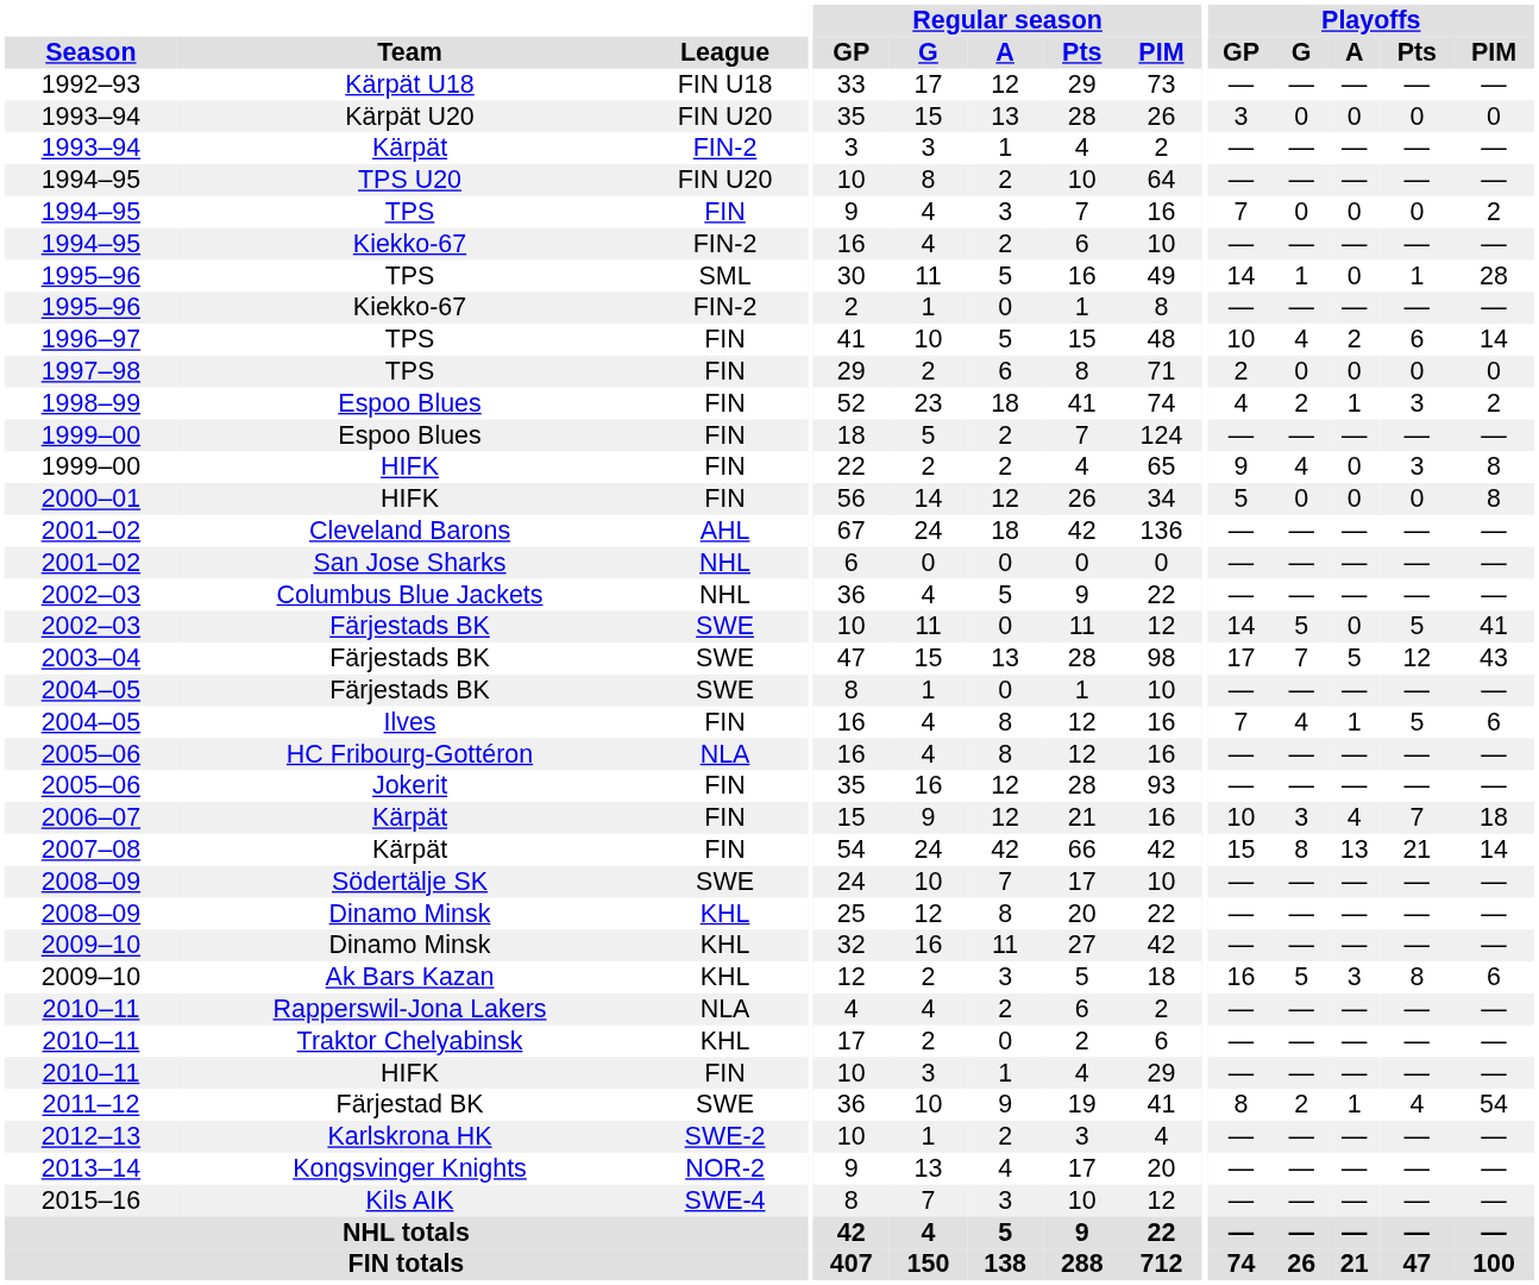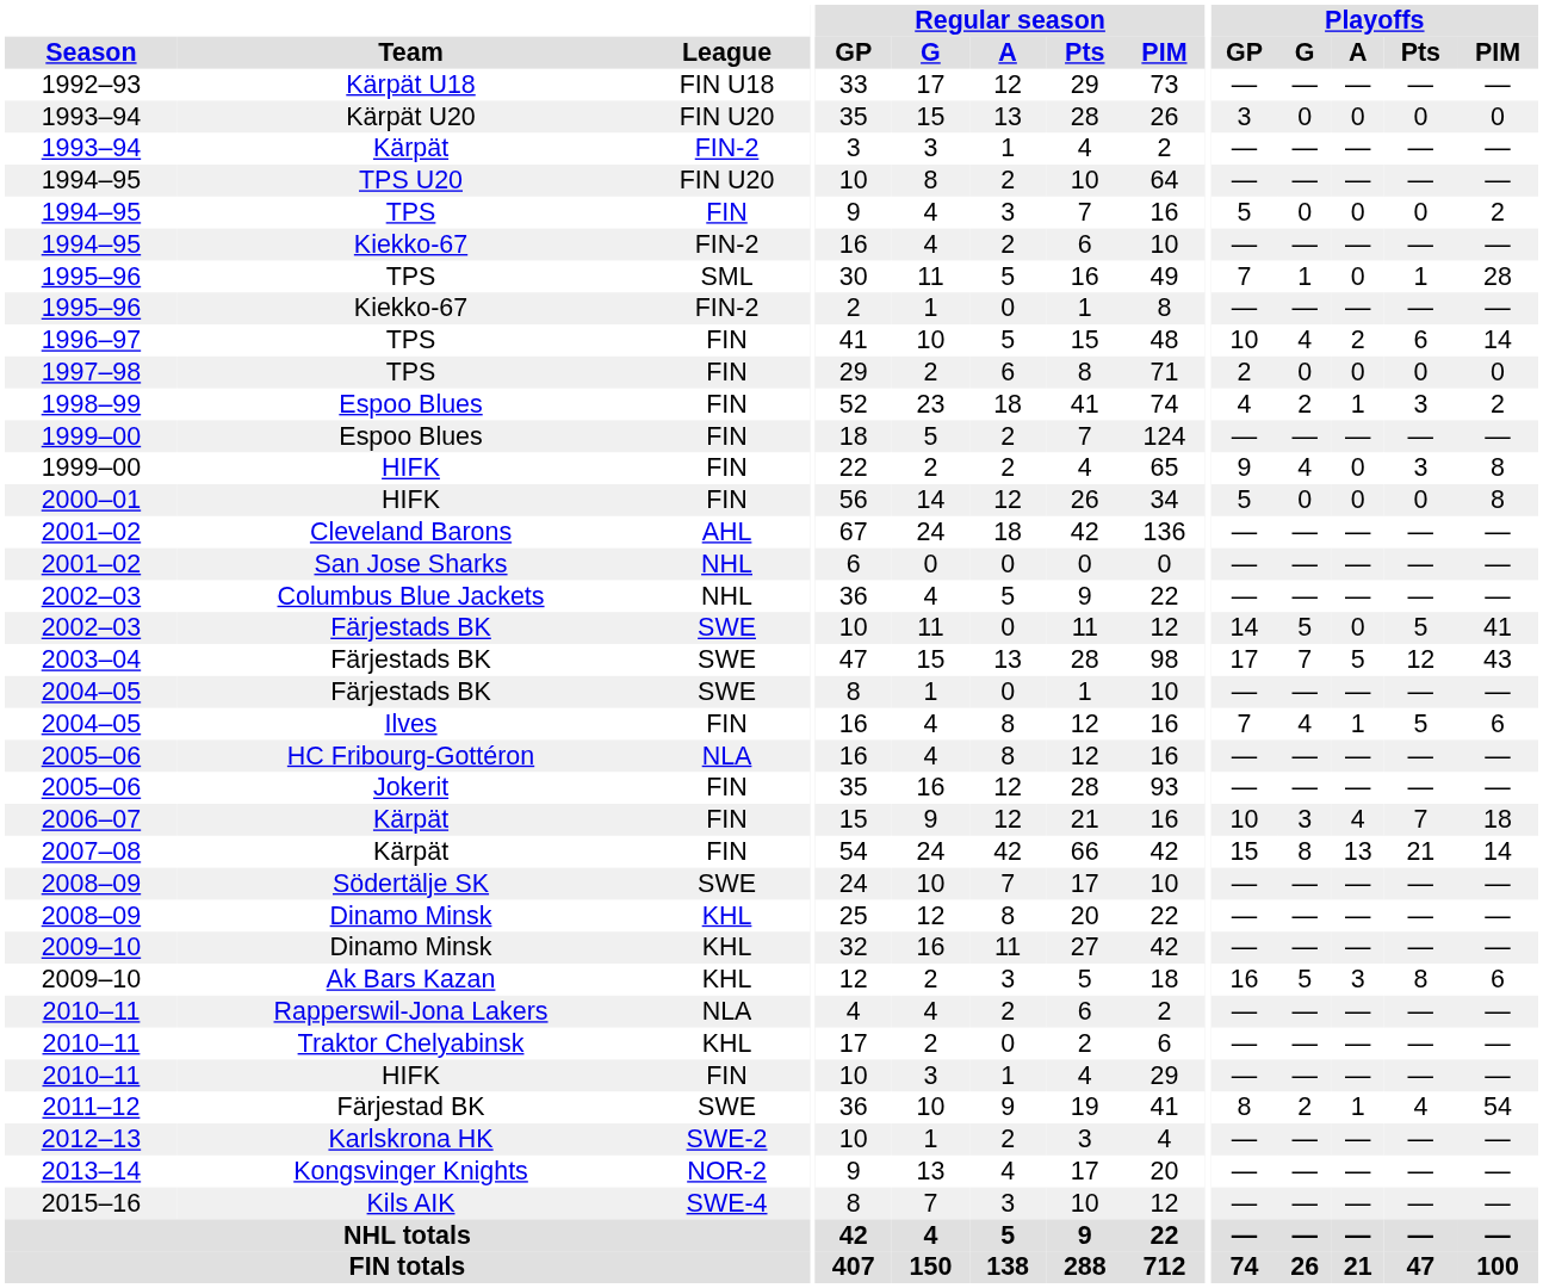 <table border="0" cellpadding="1" cellspacing="0" style="text-align:center; width:60em">
 <tr bgcolor="#e0e0e0">
 <th colspan="3" bgcolor="#ffffff"></th>
 <th rowspan="100" bgcolor="#ffffff"></th>
 <th colspan="5"><a href='#'>Regular season</a></th>
 <th rowspan="100" bgcolor="#ffffff"></th>
 <th colspan="5"><a href='#'>Playoffs</a></th>
 </tr>
 <tr bgcolor="#e0e0e0">
 <th><a href='#'>Season</a></th>
 <th>Team</th>
 <th>League</th>
 <th>GP</th>
 <th><a href='#'>G</a></th>
 <th><a href='#'>A</a></th>
 <th><a href='#'>Pts</a></th>
 <th><a href='#'>PIM</a></th>
 <th>GP</th>
 <th>G</th>
 <th>A</th>
 <th>Pts</th>
 <th>PIM</th>
 </tr>
 <tr>
 <td>1992–93</td>
 <td><a href='#'>Kärpät U18</a></td>
 <td>FIN U18</td>
 <td>33</td>
 <td>17</td>
 <td>12</td>
 <td>29</td>
 <td>73</td>
 <td>—</td>
 <td>—</td>
 <td>—</td>
 <td>—</td>
 <td>—</td>
 </tr>
 <tr bgcolor="#f0f0f0">
 <td>1993–94</td>
 <td>Kärpät U20</td>
 <td>FIN U20</td>
 <td>35</td>
 <td>15</td>
 <td>13</td>
 <td>28</td>
 <td>26</td>
 <td>3</td>
 <td>0</td>
 <td>0</td>
 <td>0</td>
 <td>0</td>
 </tr>
 <tr>
 <td><a href='#'>1993–94</a></td>
 <td><a href='#'>Kärpät</a></td>
 <td><a href='#'>FIN-2</a></td>
 <td>3</td>
 <td>3</td>
 <td>1</td>
 <td>4</td>
 <td>2</td>
 <td>—</td>
 <td>—</td>
 <td>—</td>
 <td>—</td>
 <td>—</td>
 </tr>
 <tr bgcolor="#f0f0f0">
 <td>1994–95</td>
 <td><a href='#'>TPS U20</a></td>
 <td>FIN U20</td>
 <td>10</td>
 <td>8</td>
 <td>2</td>
 <td>10</td>
 <td>64</td>
 <td>—</td>
 <td>—</td>
 <td>—</td>
 <td>—</td>
 <td>—</td>
 </tr>
 <tr>
 <td><a href='#'>1994–95</a></td>
 <td><a href='#'>TPS</a></td>
 <td><a href='#'>FIN</a></td>
 <td>9</td>
 <td>4</td>
 <td>3</td>
 <td>7</td>
 <td>16</td>
-<td>7</td>
+<td>5</td>
 <td>0</td>
 <td>0</td>
 <td>0</td>
 <td>2</td>
 </tr>
 <tr bgcolor="#f0f0f0">
 <td><a href='#'>1994–95</a></td>
 <td><a href='#'>Kiekko-67</a></td>
 <td>FIN-2</td>
 <td>16</td>
 <td>4</td>
 <td>2</td>
 <td>6</td>
 <td>10</td>
 <td>—</td>
 <td>—</td>
 <td>—</td>
 <td>—</td>
 <td>—</td>
 </tr>
 <tr>
 <td><a href='#'>1995–96</a></td>
 <td>TPS</td>
 <td>SML</td>
 <td>30</td>
 <td>11</td>
 <td>5</td>
 <td>16</td>
 <td>49</td>
-<td>14</td>
+<td>7</td>
 <td>1</td>
 <td>0</td>
 <td>1</td>
 <td>28</td>
 </tr>
 <tr bgcolor="#f0f0f0">
 <td><a href='#'>1995–96</a></td>
 <td>Kiekko-67</td>
 <td>FIN-2</td>
 <td>2</td>
 <td>1</td>
 <td>0</td>
 <td>1</td>
 <td>8</td>
 <td>—</td>
 <td>—</td>
 <td>—</td>
 <td>—</td>
 <td>—</td>
 </tr>
 <tr>
 <td><a href='#'>1996–97</a></td>
 <td>TPS</td>
 <td>FIN</td>
 <td>41</td>
 <td>10</td>
 <td>5</td>
 <td>15</td>
 <td>48</td>
 <td>10</td>
 <td>4</td>
 <td>2</td>
 <td>6</td>
 <td>14</td>
 </tr>
 <tr bgcolor="#f0f0f0">
 <td><a href='#'>1997–98</a></td>
 <td>TPS</td>
 <td>FIN</td>
 <td>29</td>
 <td>2</td>
 <td>6</td>
 <td>8</td>
 <td>71</td>
 <td>2</td>
 <td>0</td>
 <td>0</td>
 <td>0</td>
 <td>0</td>
 </tr>
 <tr>
 <td><a href='#'>1998–99</a></td>
 <td><a href='#'>Espoo Blues</a></td>
 <td>FIN</td>
 <td>52</td>
 <td>23</td>
 <td>18</td>
 <td>41</td>
 <td>74</td>
 <td>4</td>
 <td>2</td>
 <td>1</td>
 <td>3</td>
 <td>2</td>
 </tr>
 <tr bgcolor="#f0f0f0">
 <td><a href='#'>1999–00</a></td>
 <td>Espoo Blues</td>
 <td>FIN</td>
 <td>18</td>
 <td>5</td>
 <td>2</td>
 <td>7</td>
 <td>124</td>
 <td>—</td>
 <td>—</td>
 <td>—</td>
 <td>—</td>
 <td>—</td>
 </tr>
 <tr>
 <td>1999–00</td>
 <td><a href='#'>HIFK</a></td>
 <td>FIN</td>
 <td>22</td>
 <td>2</td>
 <td>2</td>
 <td>4</td>
 <td>65</td>
 <td>9</td>
 <td>4</td>
 <td>0</td>
 <td>3</td>
 <td>8</td>
 </tr>
 <tr bgcolor="#f0f0f0">
 <td><a href='#'>2000–01</a></td>
 <td>HIFK</td>
 <td>FIN</td>
 <td>56</td>
 <td>14</td>
 <td>12</td>
 <td>26</td>
 <td>34</td>
 <td>5</td>
 <td>0</td>
 <td>0</td>
 <td>0</td>
 <td>8</td>
 </tr>
 <tr>
 <td><a href='#'>2001–02</a></td>
 <td><a href='#'>Cleveland Barons</a></td>
 <td><a href='#'>AHL</a></td>
 <td>67</td>
 <td>24</td>
 <td>18</td>
 <td>42</td>
 <td>136</td>
 <td>—</td>
 <td>—</td>
 <td>—</td>
 <td>—</td>
 <td>—</td>
 </tr>
 <tr bgcolor="#f0f0f0">
 <td><a href='#'>2001–02</a></td>
 <td><a href='#'>San Jose Sharks</a></td>
 <td><a href='#'>NHL</a></td>
 <td>6</td>
 <td>0</td>
 <td>0</td>
 <td>0</td>
 <td>0</td>
 <td>—</td>
 <td>—</td>
 <td>—</td>
 <td>—</td>
 <td>—</td>
 </tr>
 <tr>
 <td><a href='#'>2002–03</a></td>
 <td><a href='#'>Columbus Blue Jackets</a></td>
 <td>NHL</td>
 <td>36</td>
 <td>4</td>
 <td>5</td>
 <td>9</td>
 <td>22</td>
 <td>—</td>
 <td>—</td>
 <td>—</td>
 <td>—</td>
 <td>—</td>
 </tr>
 <tr bgcolor="#f0f0f0">
 <td><a href='#'>2002–03</a></td>
 <td><a href='#'>Färjestads BK</a></td>
 <td><a href='#'>SWE</a></td>
 <td>10</td>
 <td>11</td>
 <td>0</td>
 <td>11</td>
 <td>12</td>
 <td>14</td>
 <td>5</td>
 <td>0</td>
 <td>5</td>
 <td>41</td>
 </tr>
 <tr>
 <td><a href='#'>2003–04</a></td>
 <td>Färjestads BK</td>
 <td>SWE</td>
 <td>47</td>
 <td>15</td>
 <td>13</td>
 <td>28</td>
 <td>98</td>
 <td>17</td>
 <td>7</td>
 <td>5</td>
 <td>12</td>
 <td>43</td>
 </tr>
 <tr bgcolor="#f0f0f0">
 <td><a href='#'>2004–05</a></td>
 <td>Färjestads BK</td>
 <td>SWE</td>
 <td>8</td>
 <td>1</td>
 <td>0</td>
 <td>1</td>
 <td>10</td>
 <td>—</td>
 <td>—</td>
 <td>—</td>
 <td>—</td>
 <td>—</td>
 </tr>
 <tr>
 <td><a href='#'>2004–05</a></td>
 <td><a href='#'>Ilves</a></td>
 <td>FIN</td>
 <td>16</td>
 <td>4</td>
 <td>8</td>
 <td>12</td>
 <td>16</td>
 <td>7</td>
 <td>4</td>
 <td>1</td>
 <td>5</td>
 <td>6</td>
 </tr>
 <tr bgcolor="#f0f0f0">
 <td><a href='#'>2005–06</a></td>
 <td><a href='#'>HC Fribourg-Gottéron</a></td>
 <td><a href='#'>NLA</a></td>
 <td>16</td>
 <td>4</td>
 <td>8</td>
 <td>12</td>
 <td>16</td>
 <td>—</td>
 <td>—</td>
 <td>—</td>
 <td>—</td>
 <td>—</td>
 </tr>
 <tr>
 <td><a href='#'>2005–06</a></td>
 <td><a href='#'>Jokerit</a></td>
 <td>FIN</td>
 <td>35</td>
 <td>16</td>
 <td>12</td>
 <td>28</td>
 <td>93</td>
 <td>—</td>
 <td>—</td>
 <td>—</td>
 <td>—</td>
 <td>—</td>
 </tr>
 <tr bgcolor="#f0f0f0">
 <td><a href='#'>2006–07</a></td>
 <td><a href='#'>Kärpät</a></td>
 <td>FIN</td>
 <td>15</td>
 <td>9</td>
 <td>12</td>
 <td>21</td>
 <td>16</td>
 <td>10</td>
 <td>3</td>
 <td>4</td>
 <td>7</td>
 <td>18</td>
 </tr>
 <tr>
 <td><a href='#'>2007–08</a></td>
 <td>Kärpät</td>
 <td>FIN</td>
 <td>54</td>
 <td>24</td>
 <td>42</td>
 <td>66</td>
 <td>42</td>
 <td>15</td>
 <td>8</td>
 <td>13</td>
 <td>21</td>
 <td>14</td>
 </tr>
 <tr bgcolor="#f0f0f0">
 <td><a href='#'>2008–09</a></td>
 <td><a href='#'>Södertälje SK</a></td>
 <td>SWE</td>
 <td>24</td>
 <td>10</td>
 <td>7</td>
 <td>17</td>
 <td>10</td>
 <td>—</td>
 <td>—</td>
 <td>—</td>
 <td>—</td>
 <td>—</td>
 </tr>
 <tr>
 <td><a href='#'>2008–09</a></td>
 <td><a href='#'>Dinamo Minsk</a></td>
 <td><a href='#'>KHL</a></td>
 <td>25</td>
 <td>12</td>
 <td>8</td>
 <td>20</td>
 <td>22</td>
 <td>—</td>
 <td>—</td>
 <td>—</td>
 <td>—</td>
 <td>—</td>
 </tr>
 <tr bgcolor="#f0f0f0">
 <td><a href='#'>2009–10</a></td>
 <td>Dinamo Minsk</td>
 <td>KHL</td>
 <td>32</td>
 <td>16</td>
 <td>11</td>
 <td>27</td>
 <td>42</td>
 <td>—</td>
 <td>—</td>
 <td>—</td>
 <td>—</td>
 <td>—</td>
 </tr>
 <tr>
 <td>2009–10</td>
 <td><a href='#'>Ak Bars Kazan</a></td>
 <td>KHL</td>
 <td>12</td>
 <td>2</td>
 <td>3</td>
 <td>5</td>
 <td>18</td>
 <td>16</td>
 <td>5</td>
 <td>3</td>
 <td>8</td>
 <td>6</td>
 </tr>
 <tr bgcolor="#f0f0f0">
 <td><a href='#'>2010–11</a></td>
 <td><a href='#'>Rapperswil-Jona Lakers</a></td>
 <td>NLA</td>
 <td>4</td>
 <td>4</td>
 <td>2</td>
 <td>6</td>
 <td>2</td>
 <td>—</td>
 <td>—</td>
 <td>—</td>
 <td>—</td>
 <td>—</td>
 </tr>
 <tr>
 <td><a href='#'>2010–11</a></td>
 <td><a href='#'>Traktor Chelyabinsk</a></td>
 <td>KHL</td>
 <td>17</td>
 <td>2</td>
 <td>0</td>
 <td>2</td>
 <td>6</td>
 <td>—</td>
 <td>—</td>
 <td>—</td>
 <td>—</td>
 <td>—</td>
 </tr>
 <tr bgcolor="#f0f0f0">
 <td><a href='#'>2010–11</a></td>
 <td>HIFK</td>
 <td>FIN</td>
 <td>10</td>
 <td>3</td>
 <td>1</td>
 <td>4</td>
 <td>29</td>
 <td>—</td>
 <td>—</td>
 <td>—</td>
 <td>—</td>
 <td>—</td>
 </tr>
 <tr>
 <td><a href='#'>2011–12</a></td>
 <td>Färjestad BK</td>
 <td>SWE</td>
 <td>36</td>
 <td>10</td>
 <td>9</td>
 <td>19</td>
 <td>41</td>
 <td>8</td>
 <td>2</td>
 <td>1</td>
 <td>4</td>
 <td>54</td>
 </tr>
 <tr bgcolor="#f0f0f0">
 <td><a href='#'>2012–13</a></td>
 <td><a href='#'>Karlskrona HK</a></td>
 <td><a href='#'>SWE-2</a></td>
 <td>10</td>
 <td>1</td>
 <td>2</td>
 <td>3</td>
 <td>4</td>
 <td>—</td>
 <td>—</td>
 <td>—</td>
 <td>—</td>
 <td>—</td>
 </tr>
 <tr>
 <td><a href='#'>2013–14</a></td>
 <td><a href='#'>Kongsvinger Knights</a></td>
 <td><a href='#'>NOR-2</a></td>
 <td>9</td>
 <td>13</td>
 <td>4</td>
 <td>17</td>
 <td>20</td>
 <td>—</td>
 <td>—</td>
 <td>—</td>
 <td>—</td>
 <td>—</td>
 </tr>
 <tr bgcolor="#f0f0f0">
 <td>2015–16</td>
 <td><a href='#'>Kils AIK</a></td>
 <td><a href='#'>SWE-4</a></td>
 <td>8</td>
 <td>7</td>
 <td>3</td>
 <td>10</td>
 <td>12</td>
 <td>—</td>
 <td>—</td>
 <td>—</td>
 <td>—</td>
 <td>—</td>
 </tr>
 <tr bgcolor="#e0e0e0">
 <th colspan="3">NHL totals</th>
 <th>42</th>
 <th>4</th>
 <th>5</th>
 <th>9</th>
 <th>22</th>
 <th>—</th>
 <th>—</th>
 <th>—</th>
 <th>—</th>
 <th>—</th>
 </tr>
 <tr bgcolor="#e0e0e0">
 <th colspan="3">FIN totals</th>
 <th>407</th>
 <th>150</th>
 <th>138</th>
 <th>288</th>
 <th>712</th>
 <th>74</th>
 <th>26</th>
 <th>21</th>
 <th>47</th>
 <th>100</th>
 </tr>
 </table>
